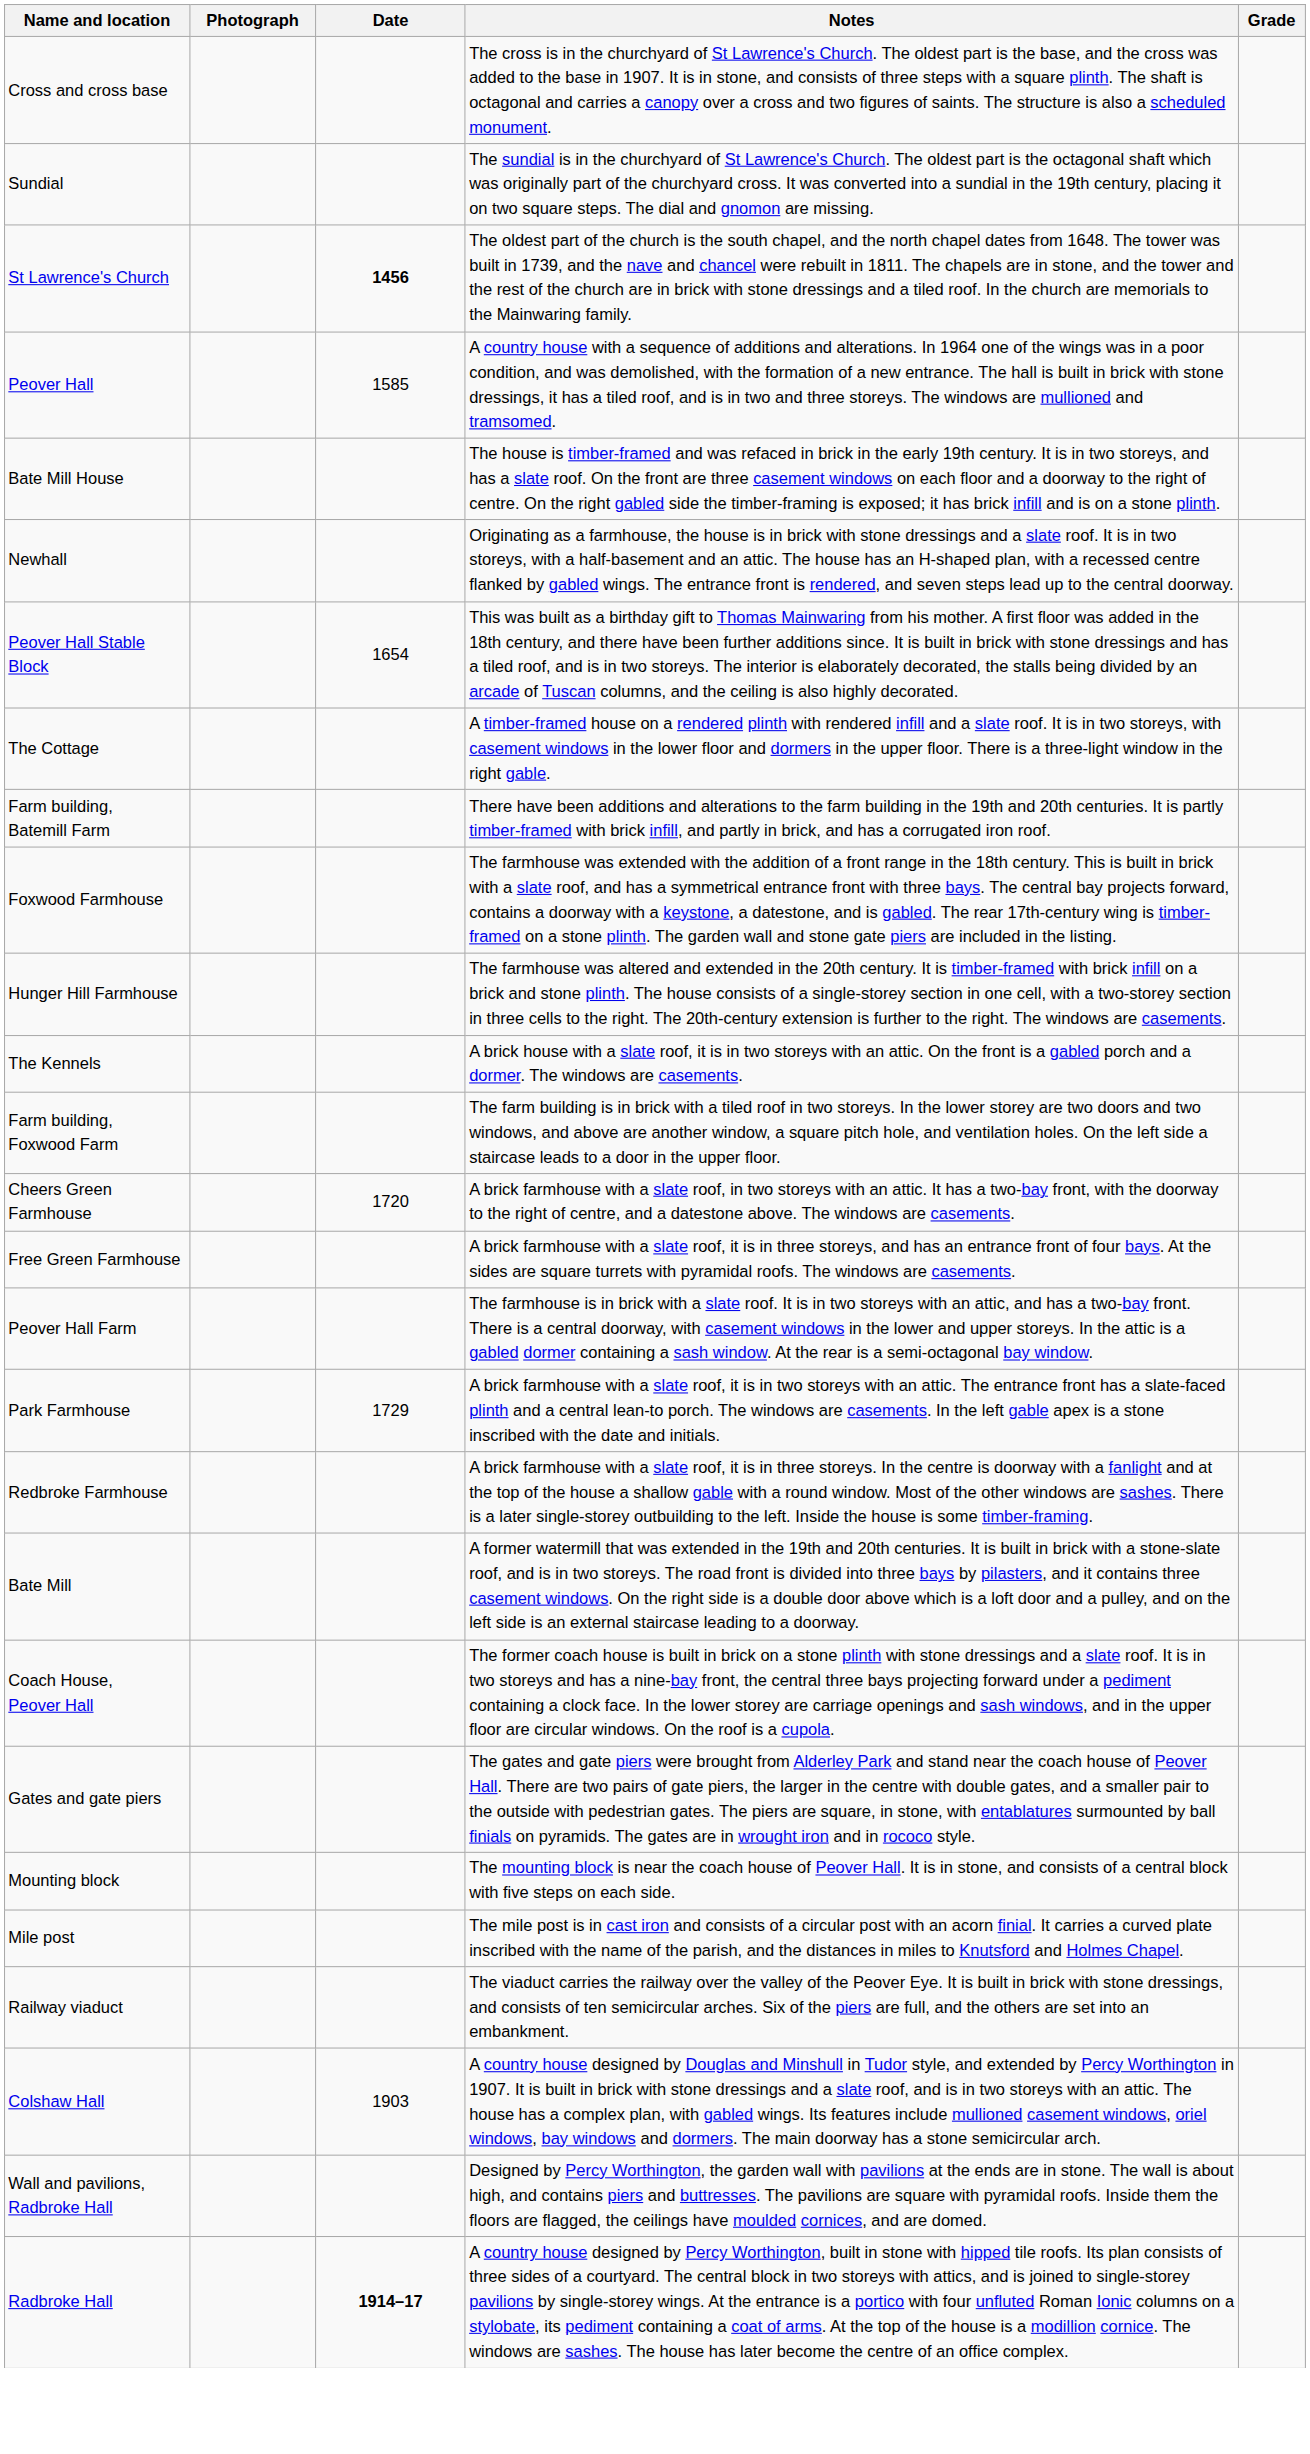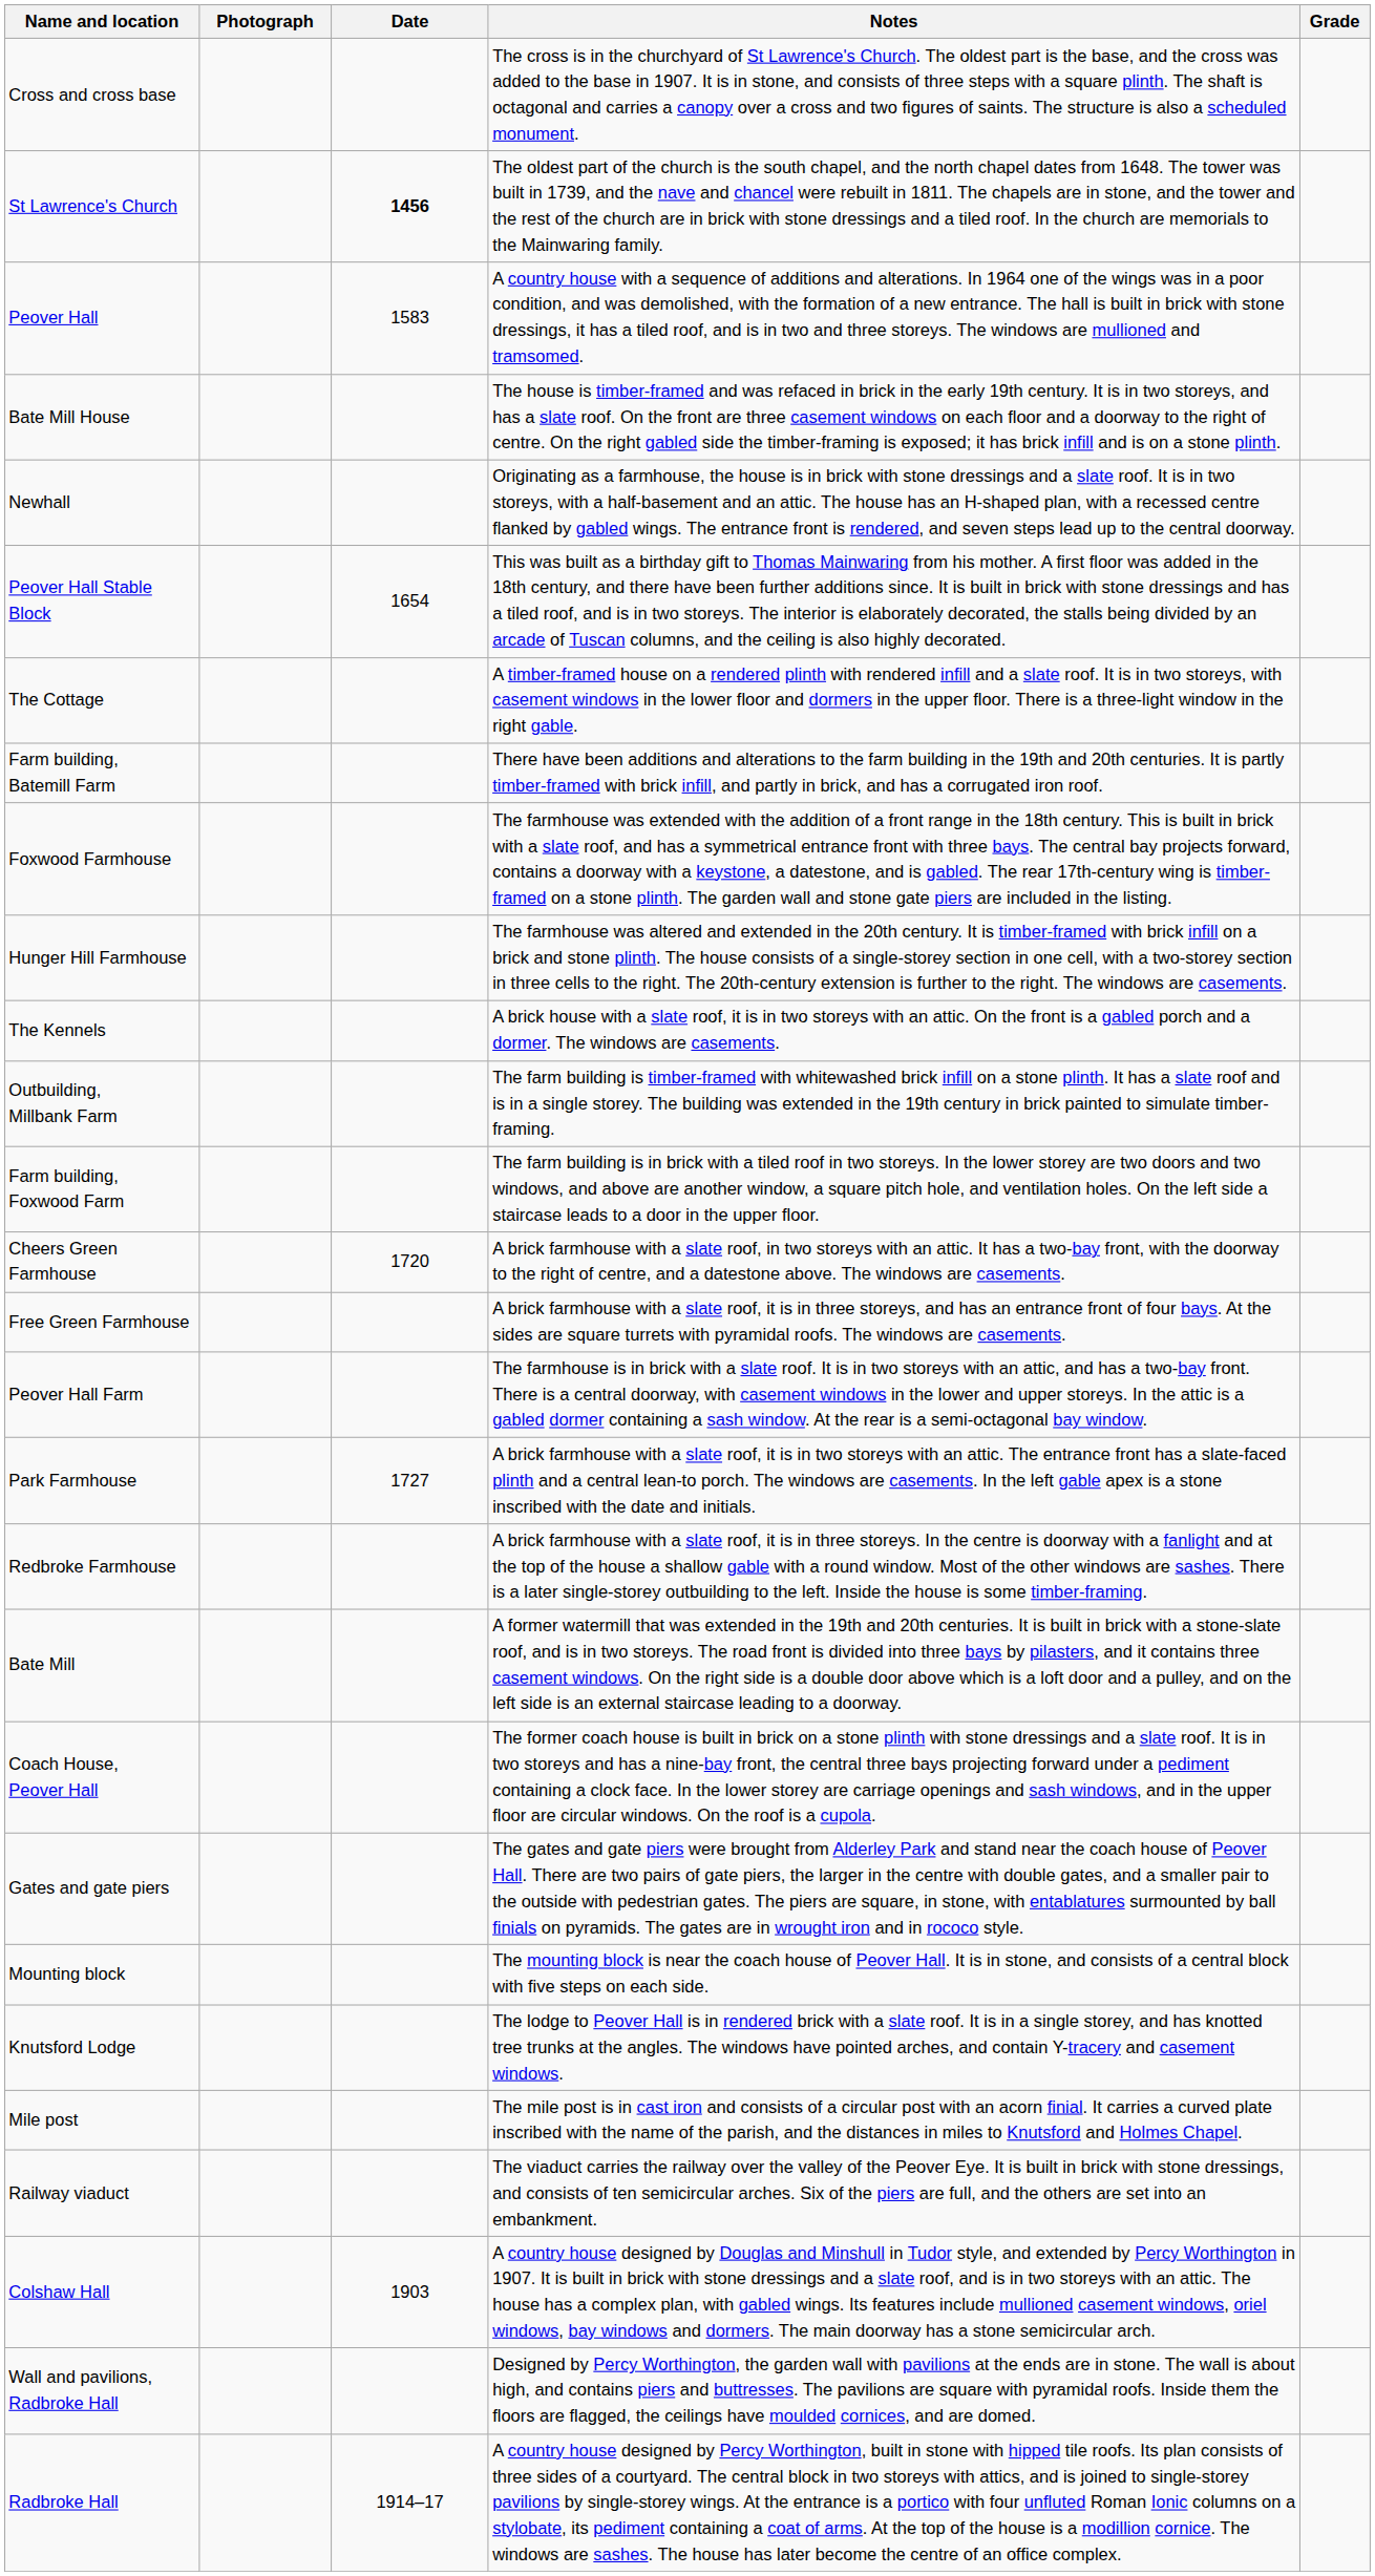 <table class="wikitable sortable plainrowheaders" style="width:100%;border:0px;text-align:left;line-height:150%;">
 <tr>
 <th scope="col"  style="width:150px">Name and location</th>
 <th scope="col"  style="width:100px" class="unsortable">Photograph</th>
 <th scope="col"  style="width:120px">Date</th>
 <th scope="col"  style="width:650px" class="unsortable">Notes</th>
 <th scope="col"  style="width:50px">Grade</th>
 </tr>
 <tr>
 <td>Cross and cross base<br><small></small></td>
 <td></td>
 <td align="center"></td>
 <td>The cross is in the churchyard of <a href='#'>St Lawrence's Church</a>.  The oldest part is the base, and the cross was added to the base in 1907.  It is in stone, and consists of three steps with a square <a href='#'>plinth</a>.  The shaft is octagonal and carries a <a href='#'>canopy</a> over a cross and two figures of saints.  The structure is also a <a href='#'>scheduled monument</a>.</td>
 <td align="center" ></td>
 </tr>
 <tr>
-<td>Sundial<br><small></small></td>
-<td></td>
-<td align="center"></td>
-<td>The <a href='#'>sundial</a> is in the churchyard of <a href='#'>St Lawrence's Church</a>.  The oldest part is the octagonal shaft which was originally part of the churchyard cross.  It was converted into a sundial in the 19th century, placing it on two square steps.  The dial and <a href='#'>gnomon</a> are missing.</td>
-<td align="center" ></td>
-</tr>
-<tr>
 <td><a href='#'>St Lawrence's Church</a><br><small></small></td>
 <td></td>
 <td align="center"><strong>1456</strong></td>
 <td>The oldest part of the church is the south chapel, and the north chapel dates from 1648.  The tower was built in 1739, and the <a href='#'>nave</a> and <a href='#'>chancel</a> were rebuilt in 1811.  The chapels are in stone, and the tower and the rest of the church are in brick with stone dressings and a tiled roof.  In the church are memorials to the Mainwaring family.</td>
 <td align="center" ></td>
 </tr>
 <tr>
 <td><a href='#'>Peover Hall</a><br><small></small></td>
 <td></td>
-<td align="center">1585</td>
+<td align="center">1583</td>
 <td>A <a href='#'>country house</a> with a sequence of additions and alterations.  In 1964 one of the wings was in a poor condition, and was demolished, with the formation of a new entrance.  The hall is built in brick with stone dressings, it has a tiled roof, and is in two and three storeys.  The windows are <a href='#'>mullioned</a> and <a href='#'>tramsomed</a>.</td>
 <td align="center" ></td>
 </tr>
 <tr>
 <td>Bate Mill House<br><small></small></td>
 <td></td>
 <td align="center"></td>
 <td>The house is <a href='#'>timber-framed</a> and was refaced in brick in the early 19th century.  It is in two storeys, and has a <a href='#'>slate</a> roof.  On the front are three <a href='#'>casement windows</a> on each floor and a doorway to the right of centre.  On the right <a href='#'>gabled</a> side the timber-framing is exposed; it has brick <a href='#'>infill</a> and is on a stone <a href='#'>plinth</a>.</td>
 <td align="center" ></td>
 </tr>
 <tr>
 <td>Newhall<br><small></small></td>
 <td></td>
 <td align="center"></td>
 <td>Originating as a farmhouse, the house is in brick with stone dressings and a <a href='#'>slate</a> roof.  It is in two storeys, with a half-basement and an attic.  The house has an H-shaped plan, with a recessed centre flanked by <a href='#'>gabled</a> wings. The entrance front is <a href='#'>rendered</a>, and seven steps lead up to the central doorway.</td>
 <td align="center" ></td>
 </tr>
 <tr>
 <td><a href='#'>Peover Hall Stable Block</a><br><small></small></td>
 <td></td>
 <td align="center">1654</td>
 <td>This was built as a birthday gift to <a href='#'>Thomas Mainwaring</a> from his mother.  A first floor was added in the 18th century, and there have been further additions since.  It is built in brick with stone dressings and has a tiled roof, and is in two storeys.  The interior is elaborately decorated, the stalls being divided by an <a href='#'>arcade</a> of <a href='#'>Tuscan</a> columns, and the ceiling is also highly decorated.</td>
 <td align="center" ></td>
 </tr>
 <tr>
 <td>The Cottage<br><small></small></td>
 <td></td>
 <td align="center"></td>
 <td>A <a href='#'>timber-framed</a> house on a <a href='#'>rendered</a> <a href='#'>plinth</a> with rendered <a href='#'>infill</a> and a <a href='#'>slate</a> roof.  It is in two storeys, with <a href='#'>casement windows</a> in the lower floor and <a href='#'>dormers</a> in the upper floor.  There is a three-light window in the right <a href='#'>gable</a>.</td>
 <td align="center" ></td>
 </tr>
 <tr>
 <td>Farm building,<br>Batemill Farm<br><small></small></td>
 <td></td>
 <td align="center"></td>
 <td>There have been additions and alterations to the farm building in the 19th and 20th centuries.  It is partly <a href='#'>timber-framed</a> with brick <a href='#'>infill</a>, and partly in brick, and has a corrugated iron roof.</td>
 <td align="center" ></td>
 </tr>
 <tr>
 <td>Foxwood Farmhouse<br><small></small></td>
 <td></td>
 <td align="center"></td>
 <td>The farmhouse was extended with the addition of a front range in the 18th century.  This is built in brick with a <a href='#'>slate</a> roof, and has a symmetrical entrance front with three <a href='#'>bays</a>.  The central bay projects forward, contains a doorway with a <a href='#'>keystone</a>, a datestone, and is <a href='#'>gabled</a>.  The rear 17th-century wing is <a href='#'>timber-framed</a> on a stone <a href='#'>plinth</a>.  The garden wall and stone gate <a href='#'>piers</a> are included in the listing.</td>
 <td align="center" ></td>
 </tr>
 <tr>
 <td>Hunger Hill Farmhouse<br><small></small></td>
 <td></td>
 <td align="center"></td>
 <td>The farmhouse was altered and extended in the 20th century.  It is <a href='#'>timber-framed</a> with brick <a href='#'>infill</a> on a brick and stone <a href='#'>plinth</a>.  The house consists of a single-storey section in one cell, with a two-storey section in three cells to the right.  The 20th-century extension is further to the right.  The windows are <a href='#'>casements</a>.</td>
 <td align="center" ></td>
 </tr>
 <tr>
 <td>The Kennels<br><small></small></td>
 <td></td>
 <td align="center"></td>
 <td>A brick house with a <a href='#'>slate</a> roof, it is in two storeys with an attic.  On the front is a <a href='#'>gabled</a> porch and a <a href='#'>dormer</a>.  The windows are <a href='#'>casements</a>.</td>
 <td align="center" ></td>
 </tr>
 <tr>
+<td>Outbuilding,<br>Millbank Farm<br><small></small></td>
+<td></td>
+<td align="center"></td>
+<td>The farm building is <a href='#'>timber-framed</a> with whitewashed brick <a href='#'>infill</a> on a stone <a href='#'>plinth</a>.  It has a <a href='#'>slate</a> roof and is in a single storey.  The building was extended in the 19th century in brick painted to simulate timber-framing.</td>
+<td align="center" ></td>
+</tr>
+<tr>
 <td>Farm building,<br>Foxwood Farm<br><small></small></td>
 <td></td>
 <td align="center"></td>
 <td>The farm building is in brick with a tiled roof in two storeys.  In the lower storey are two doors and two windows, and above are another window, a square pitch hole, and ventilation holes.  On the left side a staircase leads to a door in the upper floor.</td>
 <td align="center" ></td>
 </tr>
 <tr>
 <td>Cheers Green Farmhouse<br><small></small></td>
 <td></td>
 <td align="center">1720</td>
 <td>A brick farmhouse with a <a href='#'>slate</a> roof, in two storeys with an attic.  It has a two-<a href='#'>bay</a> front, with the doorway to the right of centre, and a datestone above.  The windows are <a href='#'>casements</a>.</td>
 <td align="center" ></td>
 </tr>
 <tr>
 <td>Free Green Farmhouse<br><small></small></td>
 <td></td>
 <td align="center"></td>
 <td>A brick farmhouse with a <a href='#'>slate</a> roof, it is in three storeys, and has an entrance front of four <a href='#'>bays</a>.  At the sides are square turrets with pyramidal roofs.  The windows are <a href='#'>casements</a>.</td>
 <td align="center" ></td>
 </tr>
 <tr>
 <td>Peover Hall Farm<br><small></small></td>
 <td></td>
 <td align="center"></td>
 <td>The farmhouse is in brick with a <a href='#'>slate</a> roof.  It is in two storeys with an attic, and has a two-<a href='#'>bay</a> front.  There is a central doorway, with <a href='#'>casement windows</a> in the lower and upper storeys.  In the attic is a <a href='#'>gabled</a> <a href='#'>dormer</a> containing a <a href='#'>sash window</a>.  At the rear is a semi-octagonal <a href='#'>bay window</a>.</td>
 <td align="center" ></td>
 </tr>
 <tr>
 <td>Park Farmhouse<br><small></small></td>
 <td></td>
-<td align="center">1729</td>
+<td align="center">1727</td>
 <td>A brick farmhouse with a <a href='#'>slate</a> roof, it is in two storeys with an attic.  The entrance front has a slate-faced <a href='#'>plinth</a> and a central lean-to porch.  The windows are <a href='#'>casements</a>.  In the left <a href='#'>gable</a> apex is a stone inscribed with the date and initials.</td>
 <td align="center" ></td>
 </tr>
 <tr>
 <td>Redbroke Farmhouse<br><small></small></td>
 <td></td>
 <td align="center"></td>
 <td>A brick farmhouse with a <a href='#'>slate</a> roof, it is in three storeys.  In the centre is doorway with a <a href='#'>fanlight</a> and at the top of the house a shallow <a href='#'>gable</a> with a round window.  Most of the other windows are <a href='#'>sashes</a>.  There is a later single-storey outbuilding to the left. Inside the house is some <a href='#'>timber-framing</a>.</td>
 <td align="center" ></td>
 </tr>
 <tr>
 <td>Bate Mill<br><small></small></td>
 <td></td>
 <td align="center"></td>
 <td>A former watermill that was extended in the 19th and 20th centuries.  It is built in brick with a stone-slate roof, and is in two storeys.  The road front is divided into three <a href='#'>bays</a> by <a href='#'>pilasters</a>, and it contains three <a href='#'>casement windows</a>.  On the right side is a double door above which is a loft door and a pulley, and on the left side is an external staircase leading to a doorway.</td>
 <td align="center" ></td>
 </tr>
 <tr>
 <td>Coach House,<br><a href='#'>Peover Hall</a><br><small></small></td>
 <td></td>
 <td align="center"></td>
 <td>The former coach house is built in brick on a stone <a href='#'>plinth</a> with stone dressings and a <a href='#'>slate</a> roof.  It is in two storeys and has a nine-<a href='#'>bay</a> front, the central three bays projecting forward under a <a href='#'>pediment</a> containing a clock face.  In the lower storey are carriage openings and <a href='#'>sash windows</a>, and in the upper floor are circular windows.  On the roof is a <a href='#'>cupola</a>.</td>
 <td align="center" ></td>
 </tr>
 <tr>
 <td>Gates and gate piers<br><small></small></td>
 <td></td>
 <td align="center"></td>
 <td>The gates and gate <a href='#'>piers</a> were brought from <a href='#'>Alderley Park</a> and stand near the coach house of <a href='#'>Peover Hall</a>.  There are two pairs of gate piers, the larger in the centre with double gates, and a smaller pair to the outside with pedestrian gates.  The piers are square, in stone, with <a href='#'>entablatures</a> surmounted by ball <a href='#'>finials</a> on pyramids.  The gates are in <a href='#'>wrought iron</a> and in <a href='#'>rococo</a> style.</td>
 <td align="center" ></td>
 </tr>
 <tr>
 <td>Mounting block<br><small></small></td>
 <td></td>
 <td align="center"></td>
 <td>The <a href='#'>mounting block</a> is near the coach house of <a href='#'>Peover Hall</a>.  It is in stone, and consists of a central block with five steps on each side.</td>
 <td align="center" ></td>
 </tr>
 <tr>
+<td>Knutsford Lodge<br><small></small></td>
+<td></td>
+<td align="center"></td>
+<td>The lodge to <a href='#'>Peover Hall</a> is in <a href='#'>rendered</a> brick with a <a href='#'>slate</a> roof.  It is in a single storey, and has knotted tree trunks at the angles.  The windows have pointed arches, and contain Y-<a href='#'>tracery</a> and <a href='#'>casement windows</a>.</td>
+<td align="center" ></td>
+</tr>
+<tr>
 <td>Mile post<br><small></small></td>
 <td></td>
 <td align="center"></td>
 <td>The mile post is in <a href='#'>cast iron</a> and consists of a circular post with an acorn <a href='#'>finial</a>.  It carries a curved plate inscribed with the name of the parish, and the distances in miles to <a href='#'>Knutsford</a> and <a href='#'>Holmes Chapel</a>.</td>
 <td align="center" ></td>
 </tr>
 <tr>
 <td>Railway viaduct<br><small></small></td>
 <td></td>
 <td align="center"></td>
 <td>The viaduct carries the railway over the valley of the Peover Eye.  It is built in brick with stone dressings, and consists of ten semicircular arches.  Six of the <a href='#'>piers</a> are full, and the others are set into an embankment.</td>
 <td align="center" ></td>
 </tr>
 <tr>
 <td><a href='#'>Colshaw Hall</a><br><small></small></td>
 <td></td>
 <td align="center">1903</td>
 <td>A <a href='#'>country house</a> designed by <a href='#'>Douglas and Minshull</a> in <a href='#'>Tudor</a> style, and extended by <a href='#'>Percy Worthington</a> in 1907.  It is built in brick with stone dressings and a <a href='#'>slate</a> roof, and is in two storeys with an attic.  The house has a complex plan, with <a href='#'>gabled</a> wings.  Its features include <a href='#'>mullioned</a> <a href='#'>casement windows</a>, <a href='#'>oriel windows</a>, <a href='#'>bay windows</a> and <a href='#'>dormers</a>.  The main doorway has a stone semicircular arch.</td>
 <td align="center" ></td>
 </tr>
 <tr>
 <td>Wall and pavilions,<br><a href='#'>Radbroke Hall</a><br><small></small></td>
 <td></td>
 <td align="center"></td>
 <td>Designed by <a href='#'>Percy Worthington</a>, the garden wall with <a href='#'>pavilions</a> at the ends are in stone.  The wall is about  high, and contains <a href='#'>piers</a> and <a href='#'>buttresses</a>.  The pavilions are square with pyramidal roofs.  Inside them the floors are flagged, the ceilings have <a href='#'>moulded</a> <a href='#'>cornices</a>, and are domed.</td>
 <td align="center" ></td>
 </tr>
 <tr>
 <td><a href='#'>Radbroke Hall</a><br><small></small></td>
 <td></td>
-<td align="center"><strong>1914–17</strong></td>
+<td align="center">1914–17</td>
 <td>A <a href='#'>country house</a> designed by <a href='#'>Percy Worthington</a>, built in stone with <a href='#'>hipped</a> tile roofs.  Its plan consists of three sides of a courtyard.  The central block in two storeys with attics, and is joined to single-storey <a href='#'>pavilions</a> by single-storey wings.  At the entrance is a <a href='#'>portico</a> with four <a href='#'>unfluted</a> Roman <a href='#'>Ionic</a> columns on a <a href='#'>stylobate</a>, its <a href='#'>pediment</a> containing a <a href='#'>coat of arms</a>.  At the top of the house is a <a href='#'>modillion</a> <a href='#'>cornice</a>.  The windows are <a href='#'>sashes</a>.  The house has later become the centre of an office complex.</td>
 <td align="center" ></td>
 </tr>
 <tr>
 </tr>
 </table>
